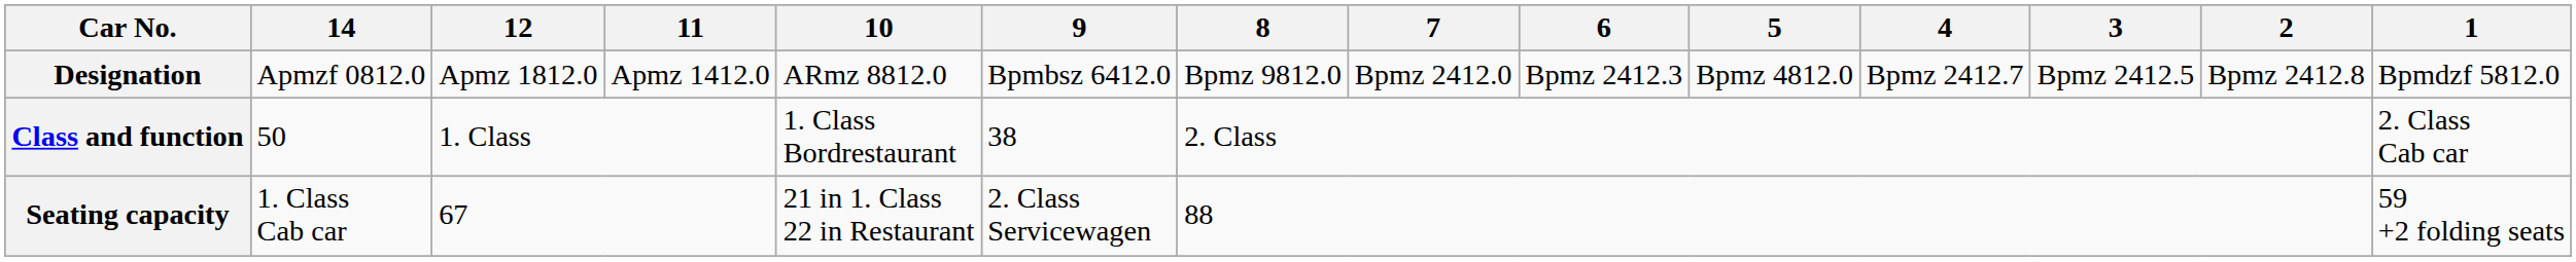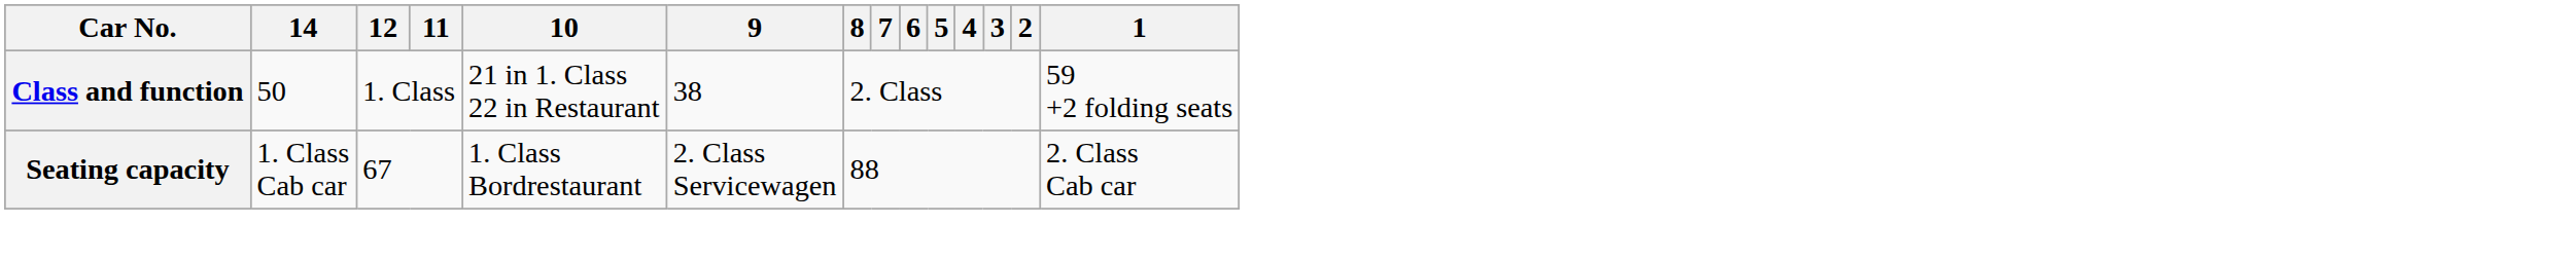 <table class="wikitable">
 <tr>
 <th>Car No.</th>
 <th>14</th>
 <th>12</th>
 <th>11</th>
 <th>10</th>
 <th>9</th>
 <th>8</th>
 <th>7</th>
 <th>6</th>
 <th>5</th>
 <th>4</th>
 <th>3</th>
 <th>2</th>
 <th>1</th>
 </tr>
 <tr>
-<th>Designation</th>
-<td>Apmzf 0812.0</td>
-<td>Apmz 1812.0</td>
-<td>Apmz 1412.0</td>
-<td>ARmz 8812.0</td>
-<td>Bpmbsz 6412.0</td>
-<td>Bpmz 9812.0</td>
-<td>Bpmz 2412.0</td>
-<td>Bpmz 2412.3</td>
-<td>Bpmz 4812.0</td>
-<td>Bpmz 2412.7</td>
-<td>Bpmz 2412.5</td>
-<td>Bpmz 2412.8</td>
-<td>Bpmdzf 5812.0</td>
-</tr>
-<tr>
 <th><a href='#'>Class</a> and function</th>
 <td>50</td>
 <td colspan="2">1. Class</td>
-<td>1. Class<br>Bordrestaurant</td>
+<td>21 in 1. Class<br>22 in Restaurant</td>
 <td>38</td>
 <td colspan="7">2. Class</td>
-<td>2. Class<br>Cab car</td>
+<td>59<br>+2 folding seats</td>
 </tr>
 <tr>
 <th>Seating capacity</th>
 <td>1. Class<br>Cab car</td>
 <td colspan="2">67</td>
-<td>21 in 1. Class<br>22 in Restaurant</td>
+<td>1. Class<br>Bordrestaurant</td>
 <td>2. Class<br>Servicewagen</td>
 <td colspan="7">88</td>
-<td>59<br>+2 folding seats</td>
+<td>2. Class<br>Cab car</td>
 </tr>
 </table>
